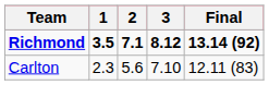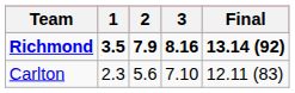 <table class="wikitable" | align="left">
 <tr bgcolor="#FF0033">
 <th>Team</th>
 <th>1</th>
 <th>2</th>
 <th>3</th>
 <th>Final</th>
 </tr>
 <tr>
 <td><strong><a href='#'>Richmond</a></strong></td>
 <td><strong>3.5</strong></td>
-<td><strong>7.1</strong></td>
-<td><strong>8.12</strong></td>
+<td><strong>7.9</strong></td>
+<td><strong>8.16</strong></td>
 <td><strong>13.14 (92)</strong></td>
 </tr>
 <tr>
 <td><a href='#'>Carlton</a></td>
 <td>2.3</td>
 <td>5.6</td>
 <td>7.10</td>
 <td>12.11 (83)</td>
 </tr>
 </table>
